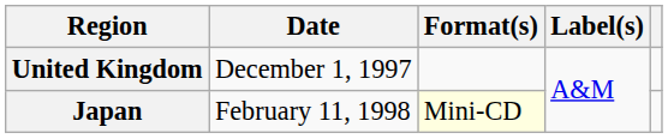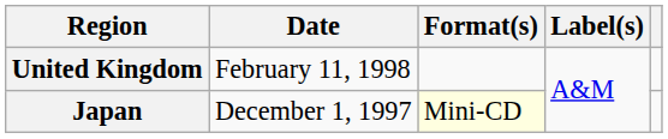 <table class="wikitable plainrowheaders">
 <tr>
 <th scope="col">Region</th>
 <th scope="col">Date</th>
 <th scope="col">Format(s)</th>
 <th scope="col">Label(s)</th>
 <th scope="col"></th>
 </tr>
 <tr>
 <th scope="row">United Kingdom</th>
-<td>December 1, 1997</td>
+<td>February 11, 1998</td>
 <td></td>
 <td rowspan="2"><a href='#'>A&M</a></td>
 <td></td>
 </tr>
 <tr>
 <th scope="row">Japan</th>
-<td>February 11, 1998</td>
+<td>December 1, 1997</td>
 <td style="background: lightyellow;">Mini-CD</td>
 <td></td>
 </tr>
 </table>
